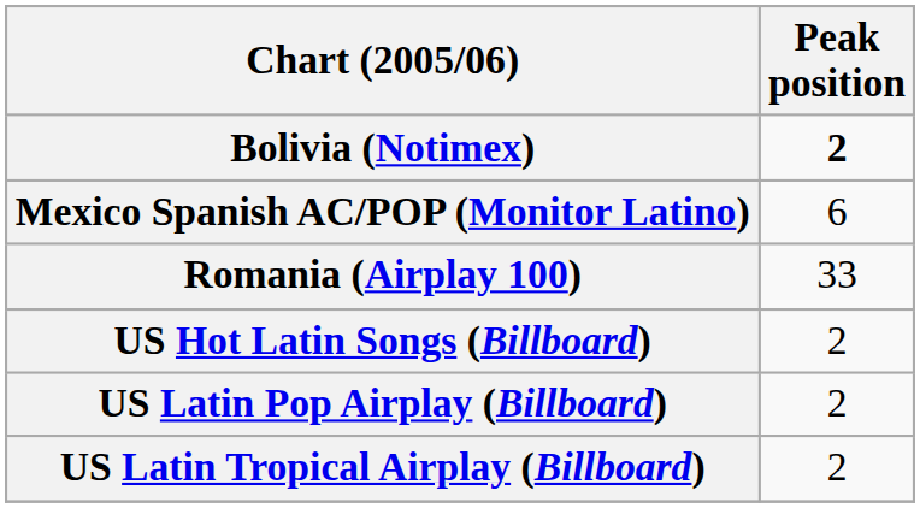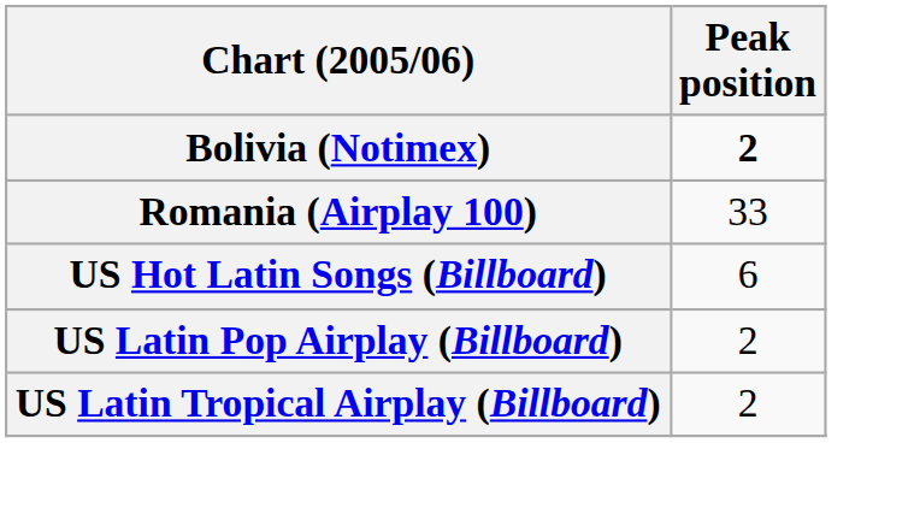 <table class="wikitable sortable plainrowheaders" style="text-align:center">
 <tr>
 <th>Chart (2005/06)</th>
 <th>Peak<br>position</th>
 </tr>
 <tr>
 <th scope="row">Bolivia (<a href='#'>Notimex</a>)</th>
 <td align="center"><strong>2</strong></td>
 </tr>
 <tr>
-<th scope="row">Mexico Spanish AC/POP (<a href='#'>Monitor Latino</a>)</th>
-<td align="center">6</td>
-</tr>
-<tr>
 <th scope="row">Romania (<a href='#'>Airplay 100</a>)</th>
 <td align="center">33</td>
 </tr>
 <tr>
 <th scope="row">US <a href='#'>Hot Latin Songs</a> (<a href='#'><em>Billboard</em></a>)</th>
-<td align="center">2</td>
+<td align="center">6</td>
 </tr>
 <tr>
 <th scope="row">US <a href='#'>Latin Pop Airplay</a> (<a href='#'><em>Billboard</em></a>)</th>
 <td align="center">2</td>
 </tr>
 <tr>
 <th scope="row">US <a href='#'>Latin Tropical Airplay</a> (<a href='#'><em>Billboard</em></a>)</th>
 <td align="center">2</td>
 </tr>
 <tr>
 </tr>
 </table>
